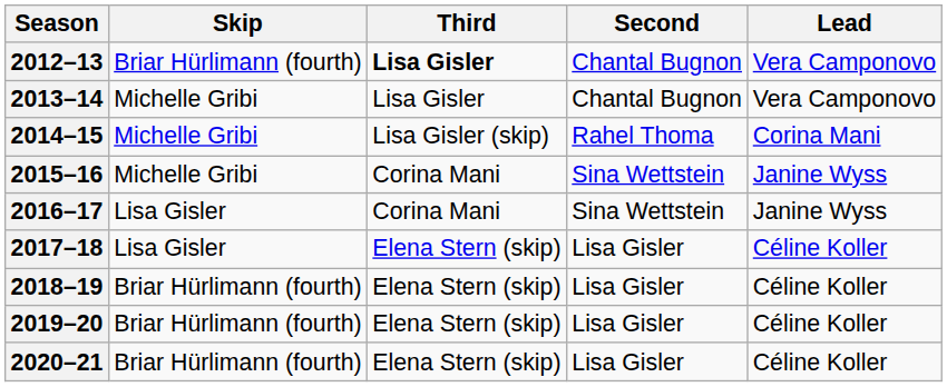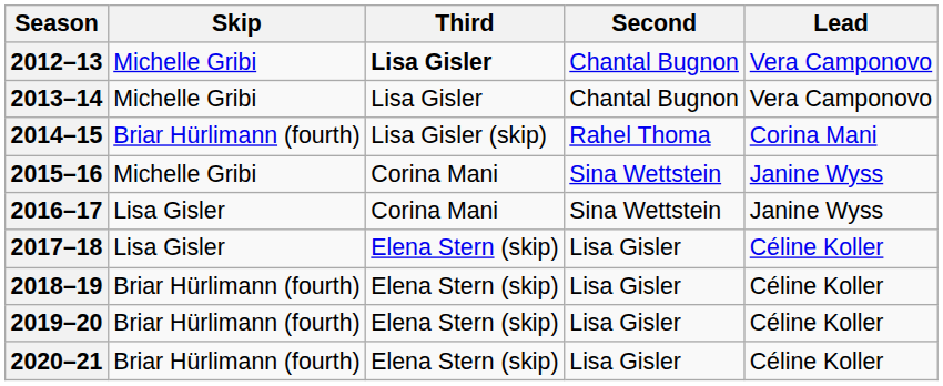 <table class="wikitable">
 <tr>
 <th scope="col">Season</th>
 <th scope="col">Skip</th>
 <th scope="col">Third</th>
 <th scope="col">Second</th>
 <th scope="col">Lead</th>
 </tr>
 <tr>
 <th scope="row">2012–13</th>
-<td><a href='#'>Briar Hürlimann</a> (fourth)</td>
+<td><a href='#'>Michelle Gribi</a></td>
 <td><strong>Lisa Gisler</strong></td>
 <td><a href='#'>Chantal Bugnon</a></td>
 <td><a href='#'>Vera Camponovo</a></td>
 </tr>
 <tr>
 <th scope="row">2013–14</th>
 <td>Michelle Gribi</td>
 <td>Lisa Gisler</td>
 <td>Chantal Bugnon</td>
 <td>Vera Camponovo</td>
 </tr>
 <tr>
 <th scope="row">2014–15</th>
-<td><a href='#'>Michelle Gribi</a></td>
+<td><a href='#'>Briar Hürlimann</a> (fourth)</td>
 <td>Lisa Gisler (skip)</td>
 <td><a href='#'>Rahel Thoma</a></td>
 <td><a href='#'>Corina Mani</a></td>
 </tr>
 <tr>
 <th scope="row">2015–16</th>
 <td>Michelle Gribi</td>
 <td>Corina Mani</td>
 <td><a href='#'>Sina Wettstein</a></td>
 <td><a href='#'>Janine Wyss</a></td>
 </tr>
 <tr>
 <th scope="row">2016–17</th>
 <td>Lisa Gisler</td>
 <td>Corina Mani</td>
 <td>Sina Wettstein</td>
 <td>Janine Wyss</td>
 </tr>
 <tr>
 <th scope="row">2017–18</th>
 <td>Lisa Gisler</td>
 <td><a href='#'>Elena Stern</a> (skip)</td>
 <td>Lisa Gisler</td>
 <td><a href='#'>Céline Koller</a></td>
 </tr>
 <tr>
 <th scope="row">2018–19</th>
 <td>Briar Hürlimann (fourth)</td>
 <td>Elena Stern (skip)</td>
 <td>Lisa Gisler</td>
 <td>Céline Koller</td>
 </tr>
 <tr>
 <th scope="row">2019–20</th>
 <td>Briar Hürlimann (fourth)</td>
 <td>Elena Stern (skip)</td>
 <td>Lisa Gisler</td>
 <td>Céline Koller</td>
 </tr>
 <tr>
 <th scope="row">2020–21</th>
 <td>Briar Hürlimann (fourth)</td>
 <td>Elena Stern (skip)</td>
 <td>Lisa Gisler</td>
 <td>Céline Koller</td>
 </tr>
 </table>
